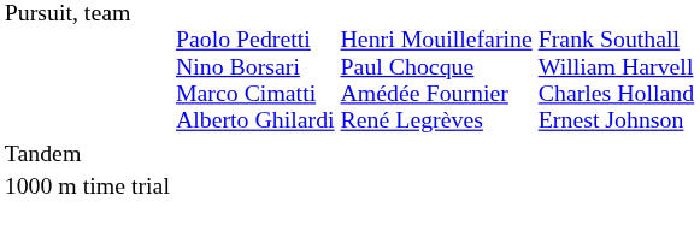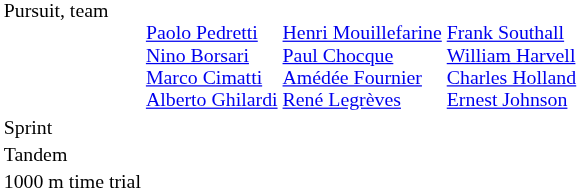 <table>
 <tr valign="top">
 <td>Pursuit, team<br></td>
 <td><br><a href='#'>Paolo Pedretti</a><br><a href='#'>Nino Borsari</a><br><a href='#'>Marco Cimatti</a><br><a href='#'>Alberto Ghilardi</a></td>
 <td><br><a href='#'>Henri Mouillefarine</a><br><a href='#'>Paul Chocque</a><br><a href='#'>Amédée Fournier</a><br><a href='#'>René Legrèves</a></td>
 <td><br><a href='#'>Frank Southall</a><br><a href='#'>William Harvell</a><br><a href='#'>Charles Holland</a><br><a href='#'>Ernest Johnson</a></td>
+</tr>
+<tr>
+<td>Sprint<br></td>
+<td></td>
+<td></td>
+<td></td>
 </tr>
 <tr>
 <td>Tandem<br></td>
 <td></td>
 <td></td>
 <td></td>
 </tr>
 <tr>
 <td>1000 m time trial<br></td>
 <td></td>
 <td></td>
 <td></td>
 </tr>
 </table>
